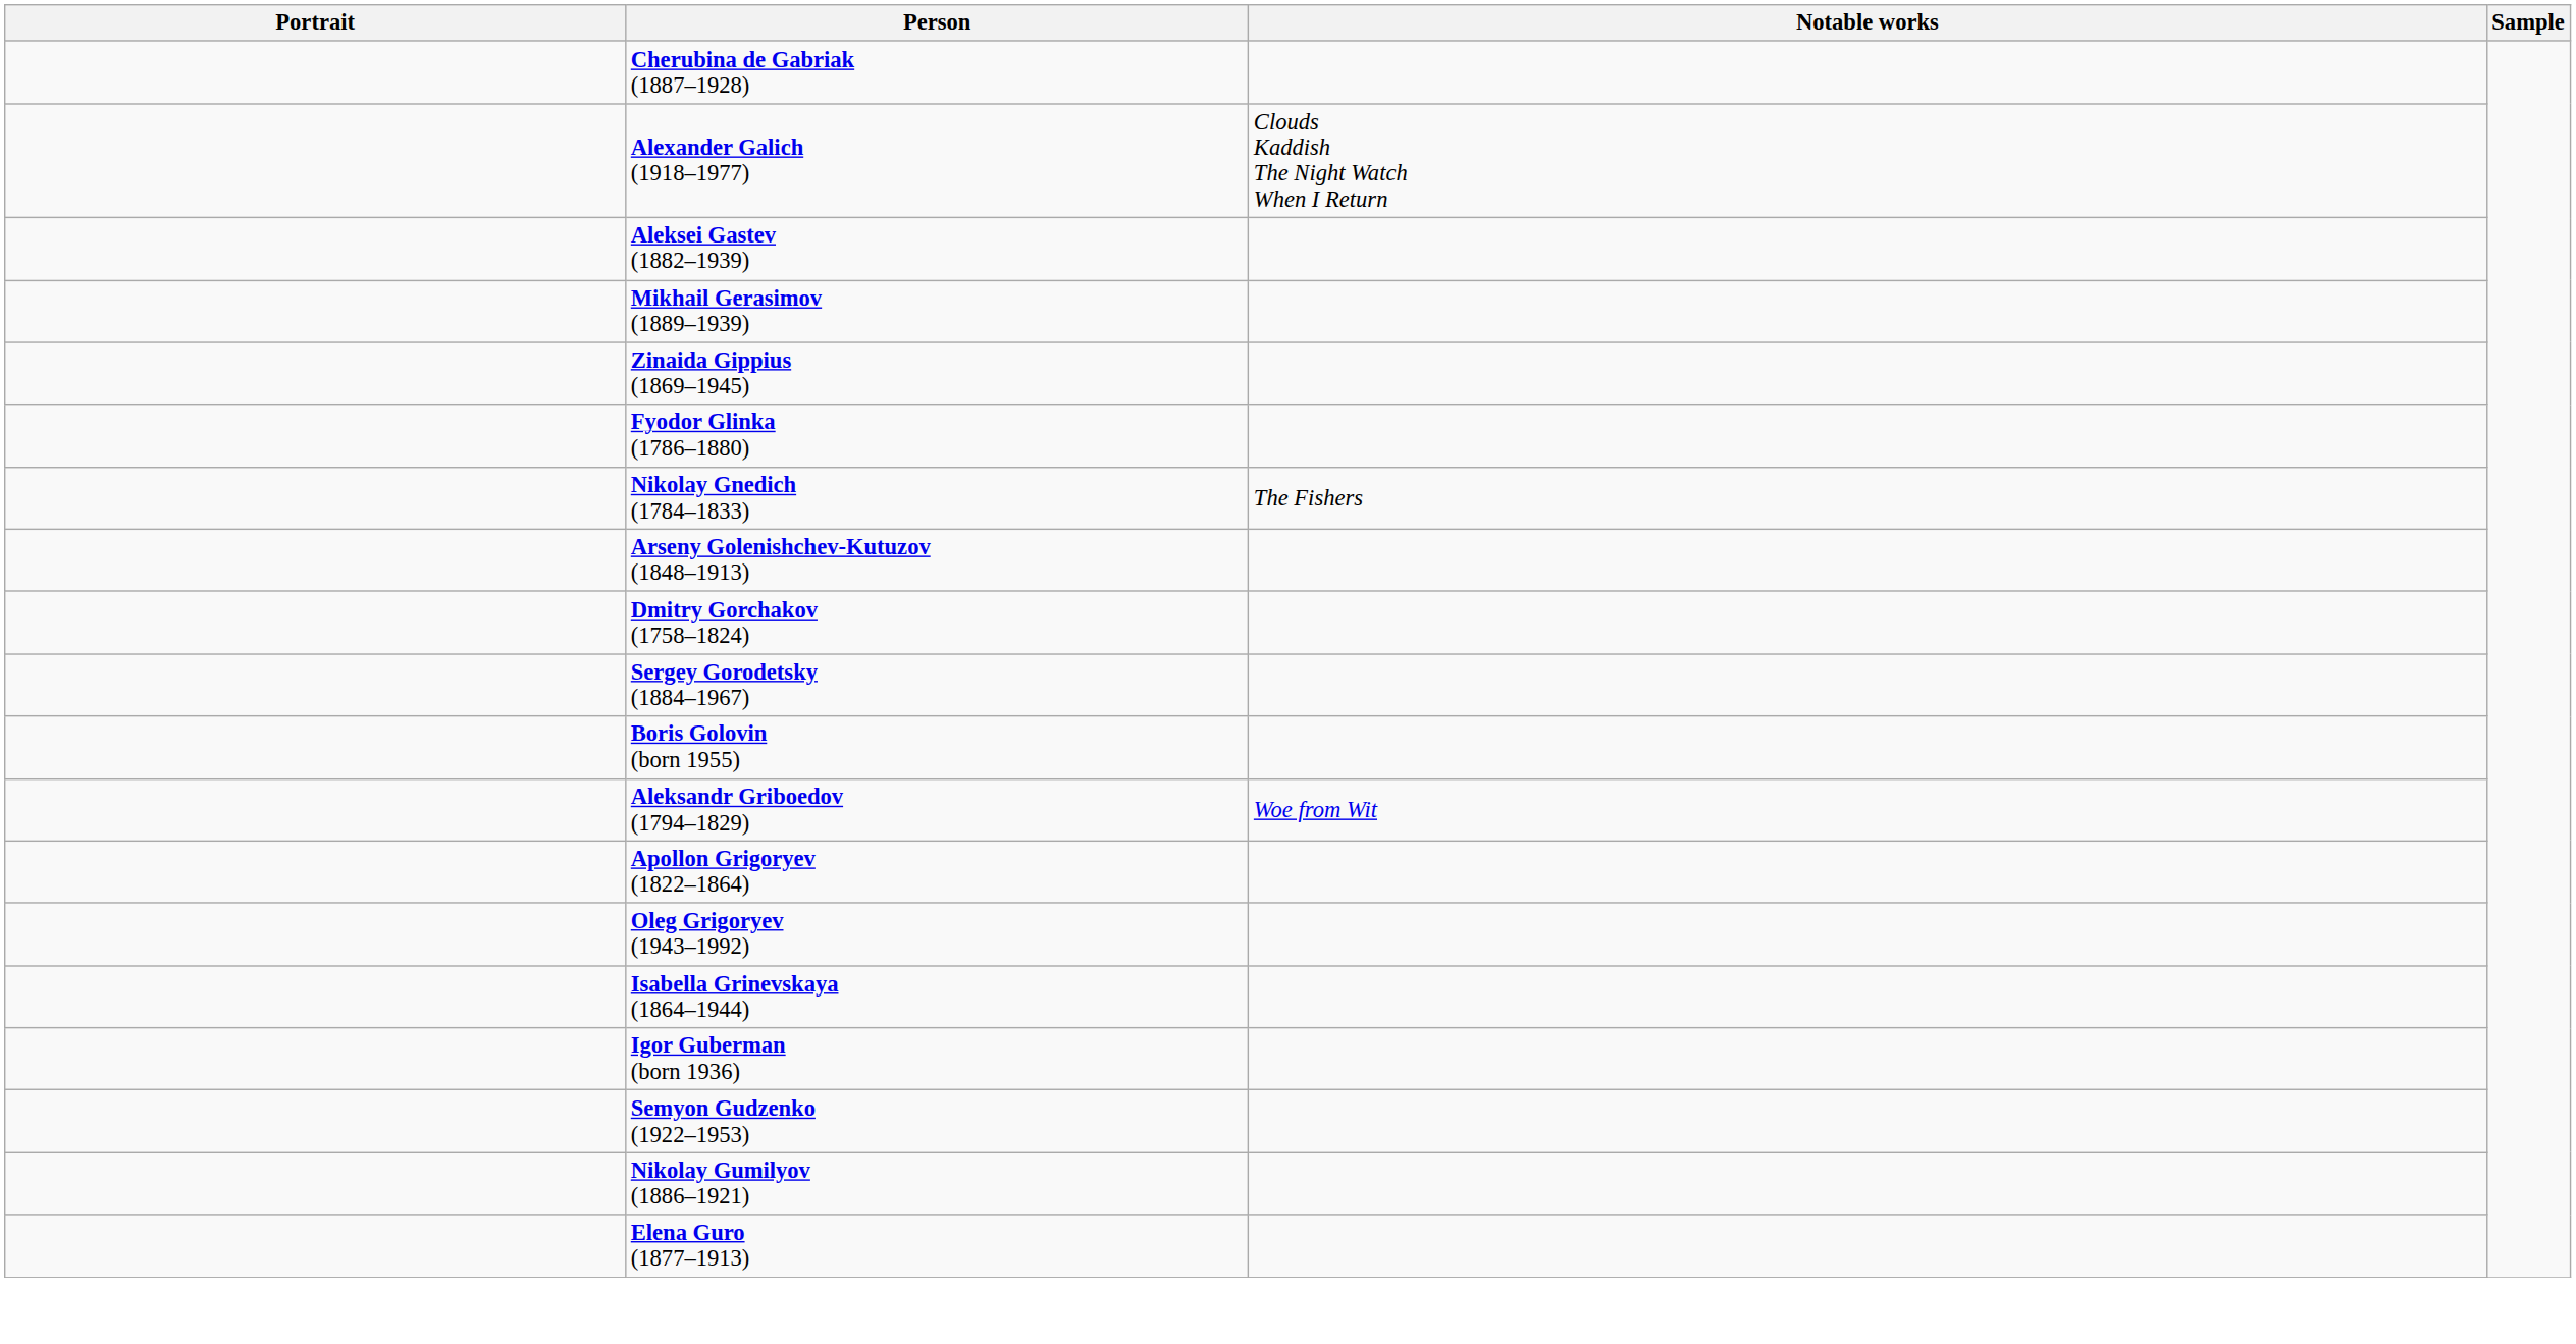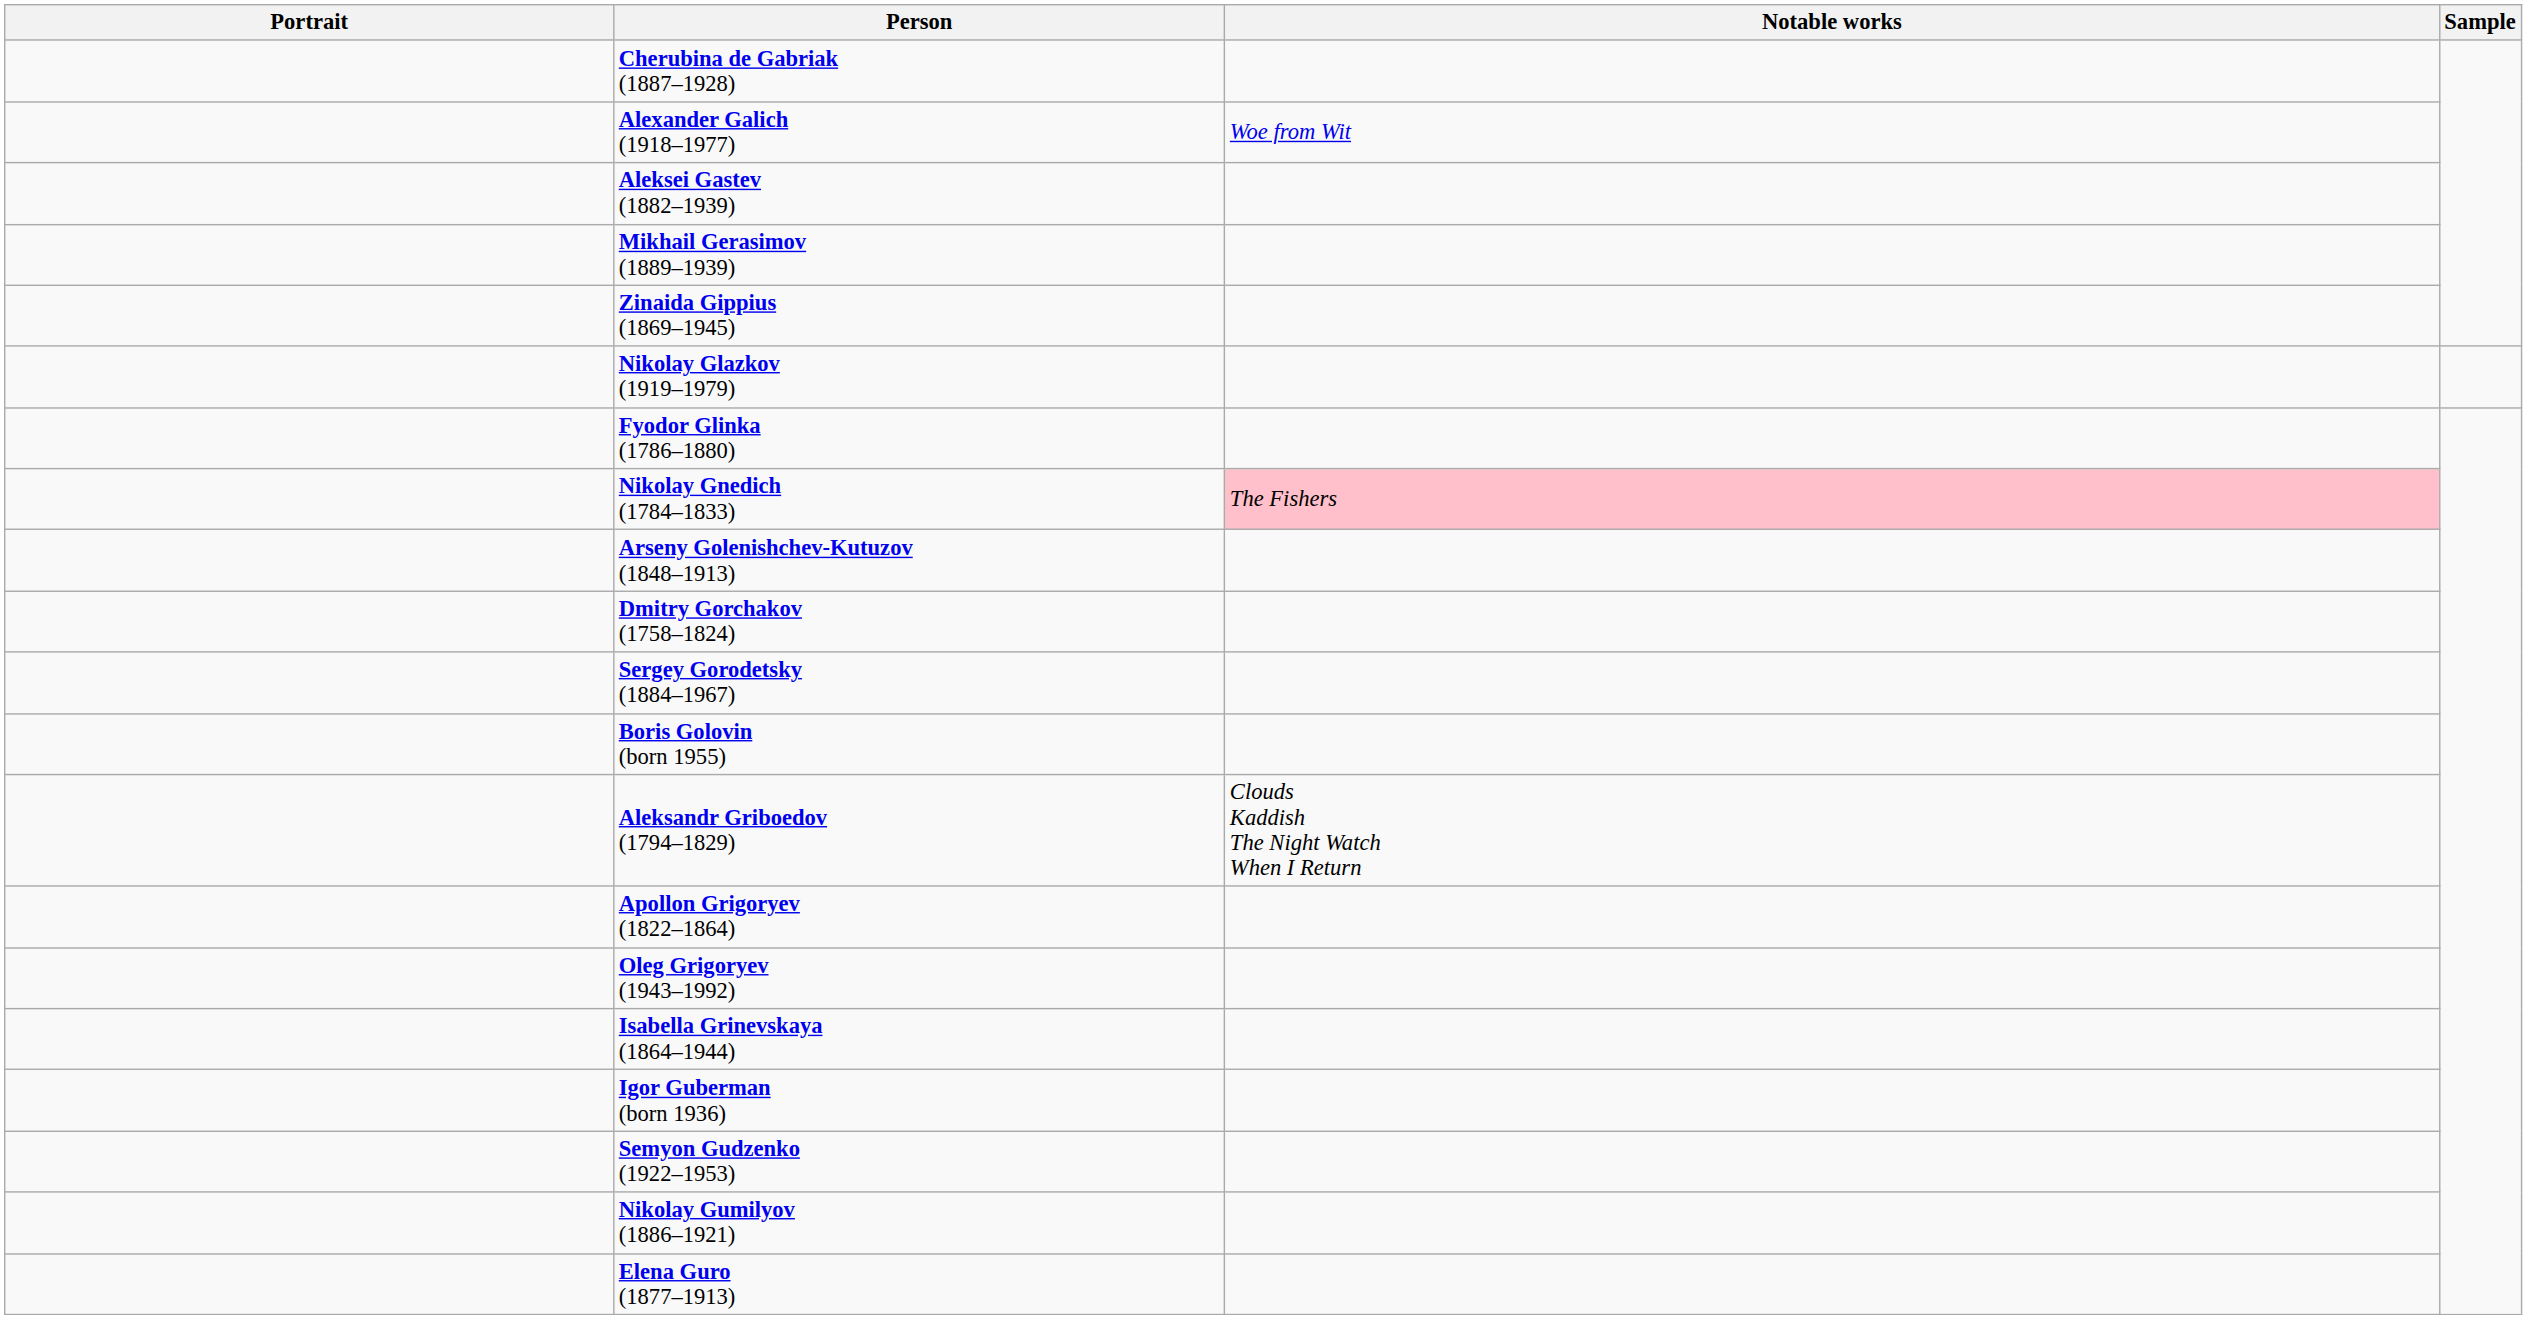 <table class="wikitable" style="width:90%;">
 <tr>
 <th style="width:25%;">Portrait</th>
 <th style="width:25%;">Person</th>
 <th style="width:50%;">Notable works</th>
 <th style="width:32%;">Sample</th>
 </tr>
 <tr>
 <td align=center></td>
 <td><strong><a href='#'>Cherubina de Gabriak</a></strong><br> (1887–1928)</td>
 <td></td>
 </tr>
 <tr>
 <td align=center></td>
 <td><strong><a href='#'>Alexander Galich</a></strong><br> (1918–1977)</td>
-<td><em>Clouds</em><br> <em>Kaddish</em><br> <em>The Night Watch</em><br><em>When I Return</em></td>
+<td><em><a href='#'>Woe from Wit</a></em></td>
 </tr>
 <tr>
 <td align=center></td>
 <td><strong><a href='#'>Aleksei Gastev</a></strong><br> (1882–1939)</td>
 <td></td>
 </tr>
 <tr>
 <td align=center></td>
 <td><strong><a href='#'>Mikhail Gerasimov</a></strong><br> (1889–1939)</td>
 <td></td>
 </tr>
 <tr>
 <td align=center></td>
 <td><strong><a href='#'>Zinaida Gippius</a></strong><br> (1869–1945)</td>
 <td></td>
 </tr>
 <tr>
 <td align=center></td>
+<td><strong><a href='#'>Nikolay Glazkov</a></strong><br> (1919–1979)</td>
+<td></td>
+<td></td>
+</tr>
+<tr>
+<td align=center></td>
 <td><strong><a href='#'>Fyodor Glinka</a></strong><br> (1786–1880)</td>
 <td></td>
 </tr>
 <tr>
 <td align=center></td>
 <td><strong><a href='#'>Nikolay Gnedich</a></strong><br> (1784–1833)</td>
-<td><em>The Fishers</em></td>
+<td style="background: pink;"><em>The Fishers</em></td>
 </tr>
 <tr>
 <td align=center></td>
 <td><strong><a href='#'>Arseny Golenishchev-Kutuzov</a></strong><br> (1848–1913)</td>
 <td></td>
 </tr>
 <tr>
 <td align=center></td>
 <td><strong><a href='#'>Dmitry Gorchakov</a></strong><br> (1758–1824)</td>
 <td></td>
 </tr>
 <tr>
 <td align=center></td>
 <td><strong><a href='#'>Sergey Gorodetsky</a></strong><br> (1884–1967)</td>
 <td></td>
 </tr>
 <tr>
 <td align=center></td>
 <td><strong><a href='#'>Boris Golovin</a></strong> <br>(born 1955)</td>
 <td></td>
 </tr>
 <tr>
 <td align=center></td>
 <td><strong><a href='#'>Aleksandr Griboedov</a></strong><br> (1794–1829)</td>
-<td><em><a href='#'>Woe from Wit</a></em></td>
+<td><em>Clouds</em><br> <em>Kaddish</em><br> <em>The Night Watch</em><br><em>When I Return</em></td>
 </tr>
 <tr>
 <td align=center></td>
 <td><strong><a href='#'>Apollon Grigoryev</a></strong> <br>(1822–1864)</td>
 <td></td>
 </tr>
 <tr>
 <td align=center></td>
 <td><strong><a href='#'>Oleg Grigoryev</a></strong><br> (1943–1992)</td>
 <td></td>
 </tr>
 <tr>
 <td align=center></td>
 <td><strong><a href='#'>Isabella Grinevskaya</a></strong><br>(1864–1944)</td>
 <td></td>
 </tr>
 <tr>
 <td></td>
 <td><strong><a href='#'>Igor Guberman</a></strong> <br>(born 1936)</td>
 <td></td>
 </tr>
 <tr>
 <td align=center></td>
 <td><strong><a href='#'>Semyon Gudzenko</a></strong> <br>(1922–1953)</td>
 <td></td>
 </tr>
 <tr>
 <td align=center></td>
 <td><strong><a href='#'>Nikolay Gumilyov</a></strong><br> (1886–1921)</td>
 <td></td>
 </tr>
 <tr>
 <td align=center></td>
 <td><strong><a href='#'>Elena Guro</a></strong><br> (1877–1913)</td>
 <td></td>
 </tr>
 <tr>
 </tr>
 </table>
